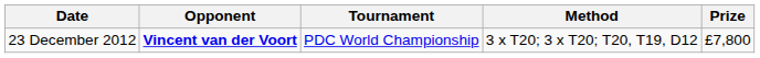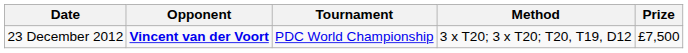 <table class="wikitable">
 <tr>
 <th>Date</th>
 <th>Opponent</th>
 <th>Tournament</th>
 <th>Method</th>
 <th>Prize</th>
 </tr>
 <tr>
 <td>23 December 2012</td>
 <td><strong> <a href='#'>Vincent van der Voort</a></strong></td>
 <td><a href='#'>PDC World Championship</a></td>
 <td>3 x T20; 3 x T20; T20, T19, D12</td>
-<td>£7,800</td>
+<td>£7,500</td>
 </tr>
 </table>
